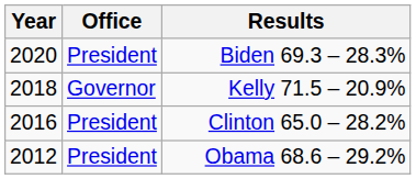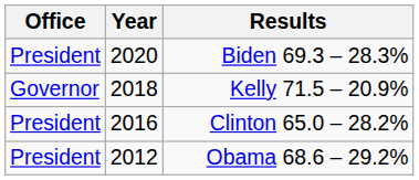 <table class=wikitable>
 <tr>
+<th width="60">Office</th>
 <th width="30">Year</th>
-<th width="60">Office</th>
 <th width="180">Results</th>
 </tr>
 <tr>
+<td><a href='#'>President</a></td>
 <td>2020</td>
-<td><a href='#'>President</a></td>
 <td align="right" ><a href='#'>Biden</a> 69.3 – 28.3%</td>
 </tr>
 <tr>
+<td><a href='#'>Governor</a></td>
 <td>2018</td>
-<td><a href='#'>Governor</a></td>
 <td align="right" ><a href='#'>Kelly</a> 71.5 – 20.9%</td>
 </tr>
 <tr>
+<td><a href='#'>President</a></td>
 <td>2016</td>
-<td><a href='#'>President</a></td>
 <td align="right" ><a href='#'>Clinton</a> 65.0 – 28.2%</td>
 </tr>
 <tr>
+<td><a href='#'>President</a></td>
 <td>2012</td>
-<td><a href='#'>President</a></td>
 <td align="right" ><a href='#'>Obama</a> 68.6 – 29.2%</td>
 </tr>
 </table>
